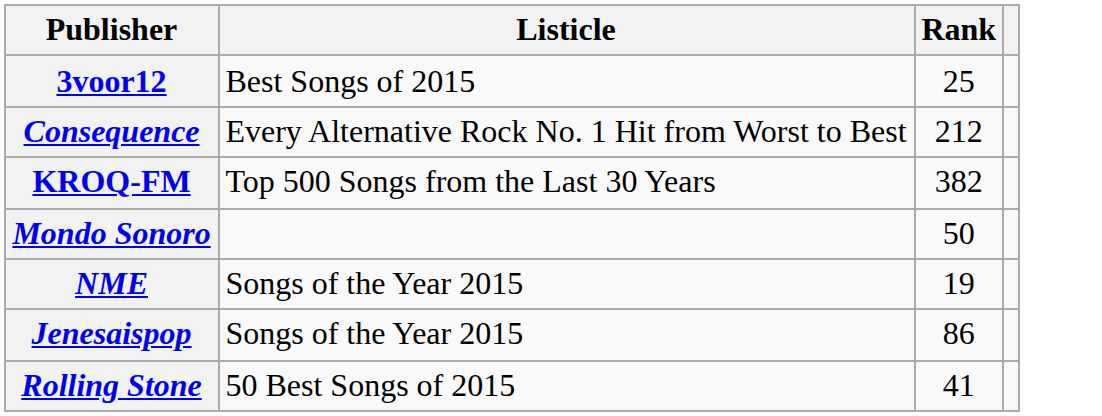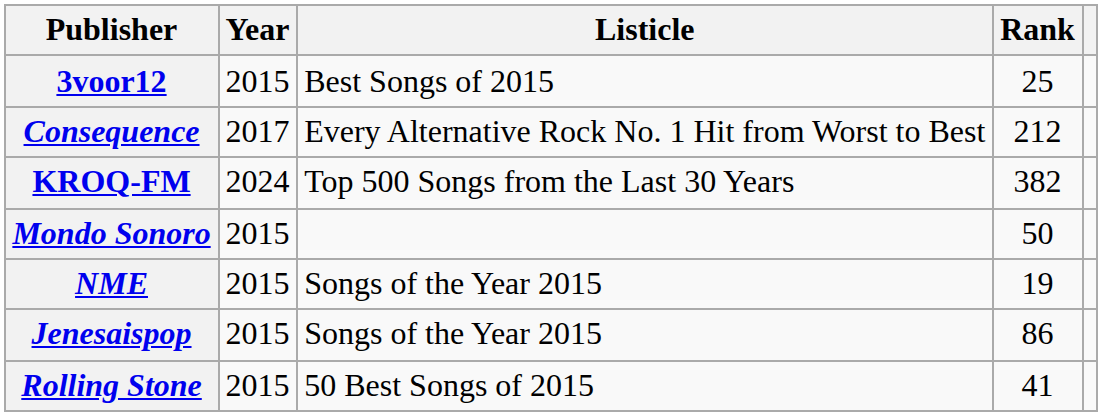 <table class="wikitable sortable plainrowheaders" style="text-align:center">
 <tr>
 <th scope="col">Publisher</th>
+<th scope="col">Year</th>
 <th scope="col">Listicle</th>
 <th scope="col">Rank</th>
 <th scope="col" class="unsortable"></th>
 </tr>
 <tr>
 <th scope="row"><a href='#'>3voor12</a></th>
+<td>2015</td>
 <td style="text-align:left;">Best Songs of 2015</td>
 <td>25</td>
 <td></td>
 </tr>
 <tr>
 <th scope="row"><em><a href='#'>Consequence</a></em></th>
+<td>2017</td>
 <td style="text-align: left;">Every Alternative Rock No. 1 Hit from Worst to Best</td>
 <td>212</td>
 <td></td>
 </tr>
 <tr>
 <th scope="row"><a href='#'>KROQ-FM</a></th>
+<td>2024</td>
 <td style="text-align:left;">Top 500 Songs from the Last 30 Years</td>
 <td>382</td>
 <td></td>
 </tr>
 <tr>
 <th scope="row"><em><a href='#'>Mondo Sonoro</a></em></th>
+<td>2015</td>
 <td style="text-align:left;"></td>
 <td>50</td>
 <td></td>
 </tr>
 <tr>
 <th scope="row"><em><a href='#'>NME</a></em></th>
+<td>2015</td>
 <td style="text-align:left;">Songs of the Year 2015</td>
 <td>19</td>
 <td></td>
 </tr>
 <tr>
 <th scope="row"><em><a href='#'>Jenesaispop</a></em></th>
+<td>2015</td>
 <td style="text-align:left;">Songs of the Year 2015</td>
 <td>86</td>
 <td></td>
 </tr>
 <tr>
 <th scope="row"><em><a href='#'>Rolling Stone</a></em></th>
+<td>2015</td>
 <td style="text-align:left;">50 Best Songs of 2015</td>
 <td>41</td>
 <td></td>
 </tr>
 </table>
